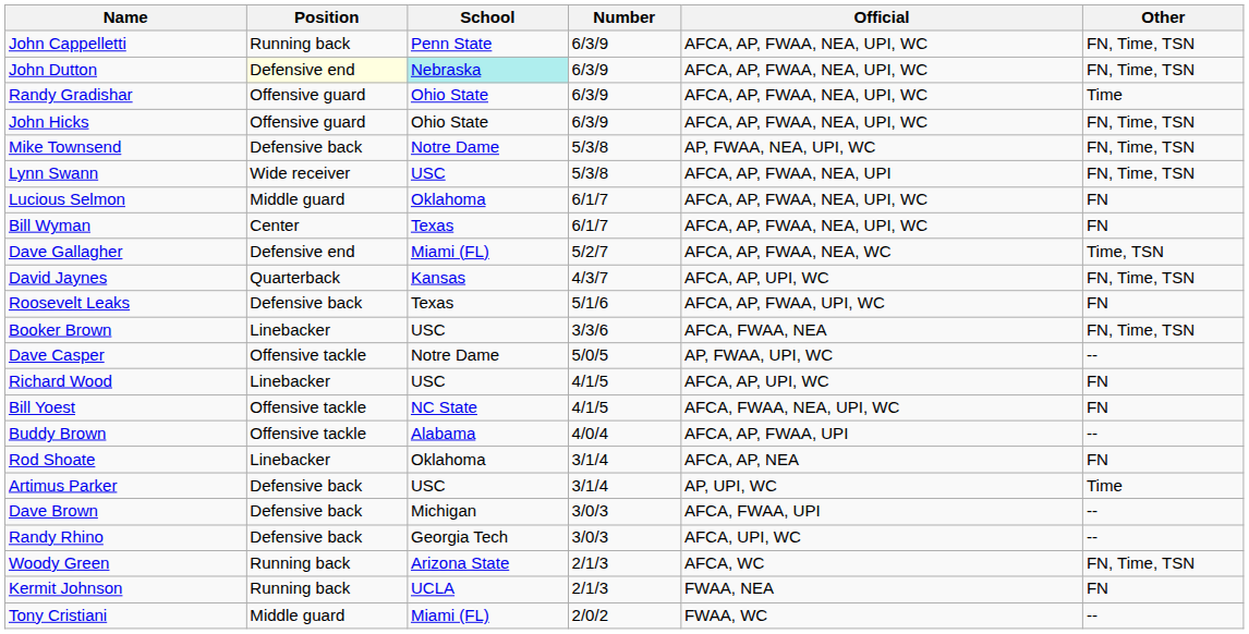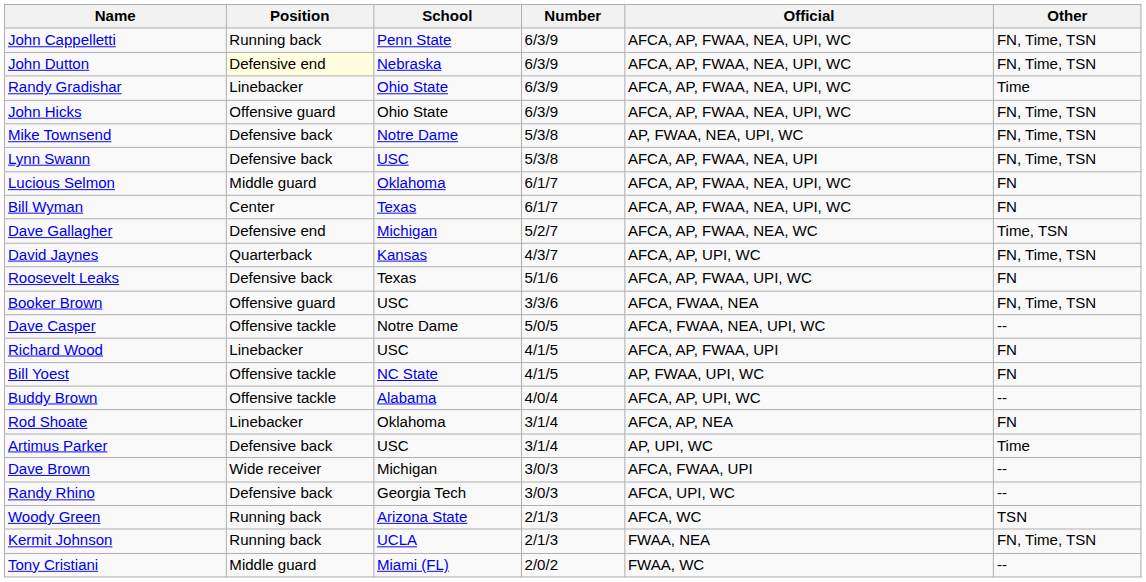 <table class="wikitable sortable">
 <tr>
 <th bgcolor="#DDDDFF" width="15%">Name</th>
 <th bgcolor="#DDDDFF" width="10%">Position</th>
 <th bgcolor="#DDDDFF" width="10%">School</th>
 <th bgcolor="#DDDDFF" width="7%">Number</th>
 <th bgcolor="#DDDDFF" width="25%">Official</th>
 <th bgcolor="#DDDDFF" width="10%">Other</th>
 </tr>
 <tr align="left">
 <td><a href='#'>John Cappelletti</a></td>
 <td>Running back</td>
 <td><a href='#'>Penn State</a></td>
 <td>6/3/9</td>
 <td>AFCA, AP, FWAA, NEA, UPI, WC</td>
 <td>FN, Time, TSN</td>
 </tr>
 <tr align="left">
 <td><a href='#'>John Dutton</a></td>
 <td style="background: lightyellow;">Defensive end</td>
-<td style="background: paleturquoise;"><a href='#'>Nebraska</a></td>
+<td><a href='#'>Nebraska</a></td>
 <td>6/3/9</td>
 <td>AFCA, AP, FWAA, NEA, UPI, WC</td>
 <td>FN, Time, TSN</td>
 </tr>
 <tr align="left">
 <td><a href='#'>Randy Gradishar</a></td>
-<td>Offensive guard</td>
+<td>Linebacker</td>
 <td><a href='#'>Ohio State</a></td>
 <td>6/3/9</td>
 <td>AFCA, AP, FWAA, NEA, UPI, WC</td>
 <td>Time</td>
 </tr>
 <tr align="left">
 <td><a href='#'>John Hicks</a></td>
 <td>Offensive guard</td>
 <td>Ohio State</td>
 <td>6/3/9</td>
 <td>AFCA, AP, FWAA, NEA, UPI, WC</td>
 <td>FN, Time, TSN</td>
 </tr>
 <tr align="left">
 <td><a href='#'>Mike Townsend</a></td>
 <td>Defensive back</td>
 <td><a href='#'>Notre Dame</a></td>
 <td>5/3/8</td>
 <td>AP, FWAA, NEA, UPI, WC</td>
 <td>FN, Time, TSN</td>
 </tr>
 <tr align="left">
 <td><a href='#'>Lynn Swann</a></td>
-<td>Wide receiver</td>
+<td>Defensive back</td>
 <td><a href='#'>USC</a></td>
 <td>5/3/8</td>
 <td>AFCA, AP, FWAA, NEA, UPI</td>
 <td>FN, Time, TSN</td>
 </tr>
 <tr align="left">
 <td><a href='#'>Lucious Selmon</a></td>
 <td>Middle guard</td>
 <td><a href='#'>Oklahoma</a></td>
 <td>6/1/7</td>
 <td>AFCA, AP, FWAA, NEA, UPI, WC</td>
 <td>FN</td>
 </tr>
 <tr align="left">
 <td><a href='#'>Bill Wyman</a></td>
 <td>Center</td>
 <td><a href='#'>Texas</a></td>
 <td>6/1/7</td>
 <td>AFCA, AP, FWAA, NEA, UPI, WC</td>
 <td>FN</td>
 </tr>
 <tr align="left">
 <td><a href='#'>Dave Gallagher</a></td>
 <td>Defensive end</td>
-<td><a href='#'>Miami (FL)</a></td>
+<td><a href='#'>Michigan</a></td>
 <td>5/2/7</td>
 <td>AFCA, AP, FWAA, NEA, WC</td>
 <td>Time, TSN</td>
 </tr>
 <tr align="left">
 <td><a href='#'>David Jaynes</a></td>
 <td>Quarterback</td>
 <td><a href='#'>Kansas</a></td>
 <td>4/3/7</td>
 <td>AFCA, AP, UPI, WC</td>
 <td>FN, Time, TSN</td>
 </tr>
 <tr align="left">
 <td><a href='#'>Roosevelt Leaks</a></td>
 <td>Defensive back</td>
 <td>Texas</td>
 <td>5/1/6</td>
 <td>AFCA, AP, FWAA, UPI, WC</td>
 <td>FN</td>
 </tr>
 <tr align="left">
 <td><a href='#'>Booker Brown</a></td>
-<td>Linebacker</td>
+<td>Offensive guard</td>
 <td>USC</td>
 <td>3/3/6</td>
 <td>AFCA, FWAA, NEA</td>
 <td>FN, Time, TSN</td>
 </tr>
 <tr align="left">
 <td><a href='#'>Dave Casper</a></td>
 <td>Offensive tackle</td>
 <td>Notre Dame</td>
 <td>5/0/5</td>
-<td>AP, FWAA, UPI, WC</td>
+<td>AFCA, FWAA, NEA, UPI, WC</td>
 <td>--</td>
 </tr>
 <tr align="left">
 <td><a href='#'>Richard Wood</a></td>
 <td>Linebacker</td>
 <td>USC</td>
 <td>4/1/5</td>
-<td>AFCA, AP, UPI, WC</td>
+<td>AFCA, AP, FWAA, UPI</td>
 <td>FN</td>
 </tr>
 <tr align="left">
 <td><a href='#'>Bill Yoest</a></td>
 <td>Offensive tackle</td>
 <td><a href='#'>NC State</a></td>
 <td>4/1/5</td>
-<td>AFCA, FWAA, NEA, UPI, WC</td>
+<td>AP, FWAA, UPI, WC</td>
 <td>FN</td>
 </tr>
 <tr align="left">
 <td><a href='#'>Buddy Brown</a></td>
 <td>Offensive tackle</td>
 <td><a href='#'>Alabama</a></td>
 <td>4/0/4</td>
-<td>AFCA, AP, FWAA, UPI</td>
+<td>AFCA, AP, UPI, WC</td>
 <td>--</td>
 </tr>
 <tr align="left">
 <td><a href='#'>Rod Shoate</a></td>
 <td>Linebacker</td>
 <td>Oklahoma</td>
 <td>3/1/4</td>
 <td>AFCA, AP, NEA</td>
 <td>FN</td>
 </tr>
 <tr align="left">
 <td><a href='#'>Artimus Parker</a></td>
 <td>Defensive back</td>
 <td>USC</td>
 <td>3/1/4</td>
 <td>AP, UPI, WC</td>
 <td>Time</td>
 </tr>
 <tr align="left">
 <td><a href='#'>Dave Brown</a></td>
-<td>Defensive back</td>
+<td>Wide receiver</td>
 <td>Michigan</td>
 <td>3/0/3</td>
 <td>AFCA, FWAA, UPI</td>
 <td>--</td>
 </tr>
 <tr align="left">
 <td><a href='#'>Randy Rhino</a></td>
 <td>Defensive back</td>
 <td>Georgia Tech</td>
 <td>3/0/3</td>
 <td>AFCA, UPI, WC</td>
 <td>--</td>
 </tr>
 <tr align="left">
 <td><a href='#'>Woody Green</a></td>
 <td>Running back</td>
 <td><a href='#'>Arizona State</a></td>
 <td>2/1/3</td>
 <td>AFCA, WC</td>
-<td>FN, Time, TSN</td>
+<td>TSN</td>
 </tr>
 <tr align="left">
 <td><a href='#'>Kermit Johnson</a></td>
 <td>Running back</td>
 <td><a href='#'>UCLA</a></td>
 <td>2/1/3</td>
 <td>FWAA, NEA</td>
-<td>FN</td>
+<td>FN, Time, TSN</td>
 </tr>
 <tr align="left">
 <td><a href='#'>Tony Cristiani</a></td>
 <td>Middle guard</td>
 <td><a href='#'>Miami (FL)</a></td>
 <td>2/0/2</td>
 <td>FWAA, WC</td>
 <td>--</td>
 </tr>
 </table>
